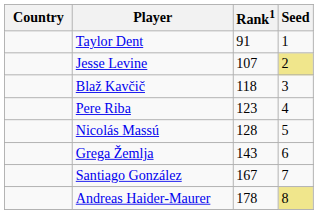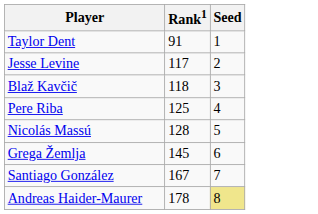 <table class="sortable wikitable">
 <tr>
-<th width="70">Country</th>
 <th width="175">Player</th>
 <th>Rank<sup>1</sup></th>
 <th>Seed</th>
 </tr>
 <tr>
-<td></td>
 <td><a href='#'>Taylor Dent</a></td>
 <td>91</td>
 <td>1</td>
 </tr>
 <tr>
-<td></td>
 <td><a href='#'>Jesse Levine</a></td>
-<td>107</td>
-<td style="background: khaki;">2</td>
+<td>117</td>
+<td>2</td>
 </tr>
 <tr>
-<td></td>
 <td><a href='#'>Blaž Kavčič</a></td>
 <td>118</td>
 <td>3</td>
 </tr>
 <tr>
-<td></td>
 <td><a href='#'>Pere Riba</a></td>
-<td>123</td>
+<td>125</td>
 <td>4</td>
 </tr>
 <tr>
-<td></td>
 <td><a href='#'>Nicolás Massú</a></td>
 <td>128</td>
 <td>5</td>
 </tr>
 <tr>
-<td></td>
 <td><a href='#'>Grega Žemlja</a></td>
-<td>143</td>
+<td>145</td>
 <td>6</td>
 </tr>
 <tr>
-<td></td>
 <td><a href='#'>Santiago González</a></td>
 <td>167</td>
 <td>7</td>
 </tr>
 <tr>
-<td></td>
 <td><a href='#'>Andreas Haider-Maurer</a></td>
 <td>178</td>
 <td style="background: khaki;">8</td>
 </tr>
 </table>
